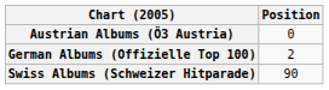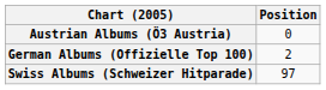 <table class="wikitable sortable plainrowheaders" style="text-align:center">
 <tr>
 <th scope="col">Chart (2005)</th>
 <th scope="col">Position</th>
 </tr>
 <tr>
 <th scope="row">Austrian Albums (Ö3 Austria)</th>
 <td>0</td>
 </tr>
 <tr>
 <th scope="row">German Albums (Offizielle Top 100)</th>
 <td>2</td>
 </tr>
 <tr>
 <th scope="row">Swiss Albums (Schweizer Hitparade)</th>
-<td>90</td>
+<td>97</td>
 </tr>
 </table>
